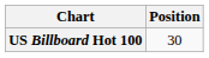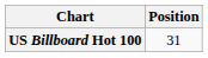 <table class="wikitable plainrowheaders">
 <tr>
 <th>Chart</th>
 <th>Position</th>
 </tr>
 <tr>
 <th scope="row">US <em>Billboard</em> Hot 100</th>
-<td align="center">30</td>
+<td align="center">31</td>
 </tr>
 </table>
